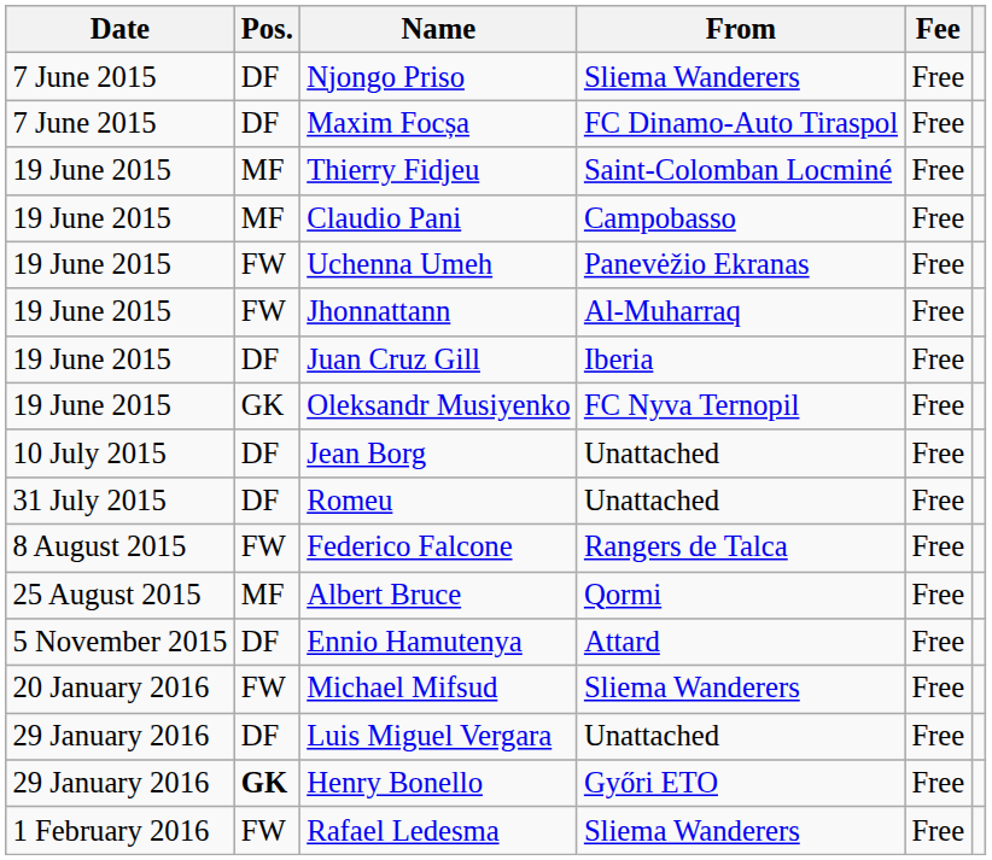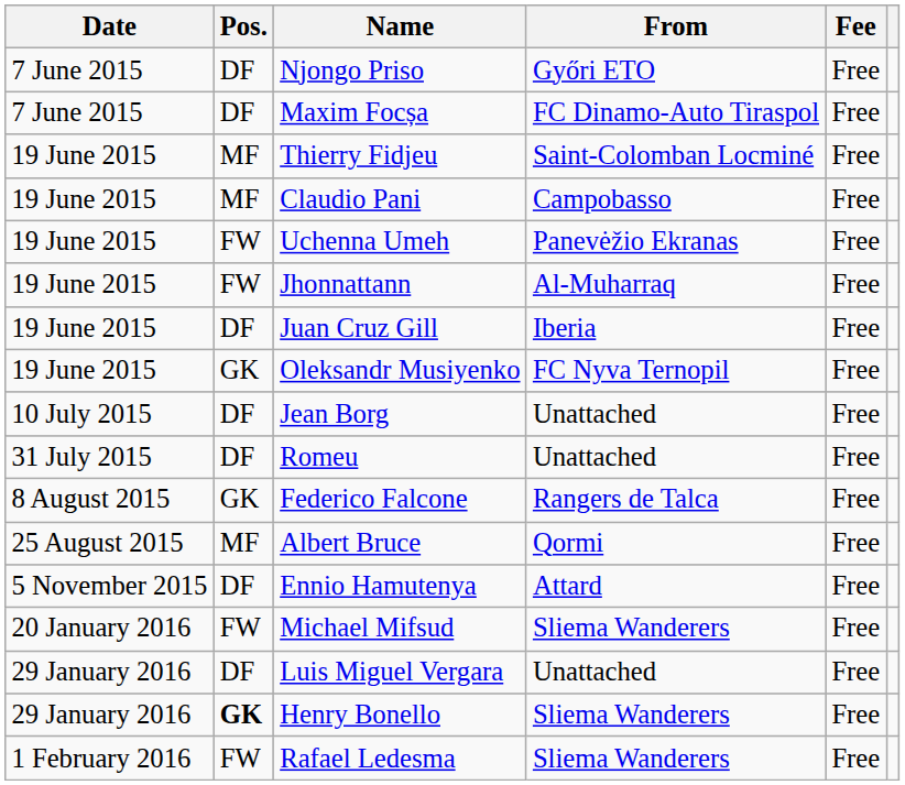 <table class="wikitable">
 <tr>
 <th>Date</th>
 <th>Pos.</th>
 <th>Name</th>
 <th>From</th>
 <th>Fee</th>
 <th></th>
 </tr>
 <tr>
 <td>7 June 2015</td>
 <td>DF</td>
 <td> <a href='#'>Njongo Priso</a></td>
-<td> <a href='#'>Sliema Wanderers</a></td>
+<td> <a href='#'>Győri ETO</a></td>
 <td>Free</td>
 <td></td>
 </tr>
 <tr>
 <td>7 June 2015</td>
 <td>DF</td>
 <td> <a href='#'>Maxim Focșa</a></td>
 <td> <a href='#'>FC Dinamo-Auto Tiraspol</a></td>
 <td>Free</td>
 <td></td>
 </tr>
 <tr>
 <td>19 June 2015</td>
 <td>MF</td>
 <td> <a href='#'>Thierry Fidjeu</a></td>
 <td> <a href='#'>Saint-Colomban Locminé</a></td>
 <td>Free</td>
 <td></td>
 </tr>
 <tr>
 <td>19 June 2015</td>
 <td>MF</td>
 <td> <a href='#'>Claudio Pani</a></td>
 <td> <a href='#'>Campobasso</a></td>
 <td>Free</td>
 <td></td>
 </tr>
 <tr>
 <td>19 June 2015</td>
 <td>FW</td>
 <td> <a href='#'>Uchenna Umeh</a></td>
 <td> <a href='#'>Panevėžio Ekranas</a></td>
 <td>Free</td>
 <td></td>
 </tr>
 <tr>
 <td>19 June 2015</td>
 <td>FW</td>
 <td> <a href='#'>Jhonnattann</a></td>
 <td> <a href='#'>Al-Muharraq</a></td>
 <td>Free</td>
 <td></td>
 </tr>
 <tr>
 <td>19 June 2015</td>
 <td>DF</td>
 <td> <a href='#'>Juan Cruz Gill</a></td>
 <td> <a href='#'>Iberia</a></td>
 <td>Free</td>
 <td></td>
 </tr>
 <tr>
 <td>19 June 2015</td>
 <td>GK</td>
 <td> <a href='#'>Oleksandr Musiyenko</a></td>
 <td> <a href='#'>FC Nyva Ternopil</a></td>
 <td>Free</td>
 <td></td>
 </tr>
 <tr>
 <td>10 July 2015</td>
 <td>DF</td>
 <td> <a href='#'>Jean Borg</a></td>
 <td>Unattached</td>
 <td>Free</td>
 <td></td>
 </tr>
 <tr>
 <td>31 July 2015</td>
 <td>DF</td>
 <td> <a href='#'>Romeu</a></td>
 <td>Unattached</td>
 <td>Free</td>
 <td></td>
 </tr>
 <tr>
 <td>8 August 2015</td>
-<td>FW</td>
+<td>GK</td>
 <td> <a href='#'>Federico Falcone</a></td>
 <td> <a href='#'>Rangers de Talca</a></td>
 <td>Free</td>
 <td></td>
 </tr>
 <tr>
 <td>25 August 2015</td>
 <td>MF</td>
 <td> <a href='#'>Albert Bruce</a></td>
 <td> <a href='#'>Qormi</a></td>
 <td>Free</td>
 <td></td>
 </tr>
 <tr>
 <td>5 November 2015</td>
 <td>DF</td>
 <td> <a href='#'>Ennio Hamutenya</a></td>
 <td> <a href='#'>Attard</a></td>
 <td>Free</td>
 <td></td>
 </tr>
 <tr>
 <td>20 January 2016</td>
 <td>FW</td>
 <td> <a href='#'>Michael Mifsud</a></td>
 <td> <a href='#'>Sliema Wanderers</a></td>
 <td>Free</td>
 <td></td>
 </tr>
 <tr>
 <td>29 January 2016</td>
 <td>DF</td>
 <td> <a href='#'>Luis Miguel Vergara</a></td>
 <td>Unattached</td>
 <td>Free</td>
 <td></td>
 </tr>
 <tr>
 <td>29 January 2016</td>
 <td><strong>GK</strong></td>
 <td> <a href='#'>Henry Bonello</a></td>
-<td> <a href='#'>Győri ETO</a></td>
+<td> <a href='#'>Sliema Wanderers</a></td>
 <td>Free</td>
 <td></td>
 </tr>
 <tr>
 <td>1 February 2016</td>
 <td>FW</td>
 <td> <a href='#'>Rafael Ledesma</a></td>
 <td> <a href='#'>Sliema Wanderers</a></td>
 <td>Free</td>
 <td></td>
 </tr>
 </table>
